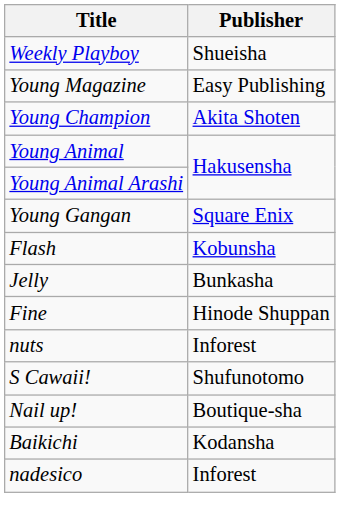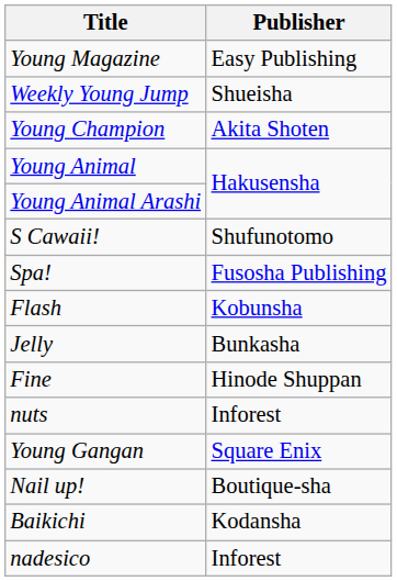 <table class="wikitable">
 <tr>
 <th>Title</th>
 <th>Publisher</th>
 </tr>
 <tr>
-<td><em><a href='#'>Weekly Playboy</a></em></td>
-<td>Shueisha</td>
+<td><em>Young Magazine</em></td>
+<td>Easy Publishing</td>
 </tr>
 <tr>
-<td><em>Young Magazine</em></td>
-<td>Easy Publishing</td>
+<td><em><a href='#'>Weekly Young Jump</a></em></td>
+<td>Shueisha</td>
 </tr>
 <tr>
 <td><em><a href='#'>Young Champion</a></em></td>
 <td><a href='#'>Akita Shoten</a></td>
 </tr>
 <tr>
 <td><em><a href='#'>Young Animal</a></em></td>
 <td rowspan="2"><a href='#'>Hakusensha</a></td>
 </tr>
 <tr>
 <td><em><a href='#'>Young Animal Arashi</a></em></td>
 </tr>
 <tr>
-<td><em>Young Gangan</em></td>
-<td><a href='#'>Square Enix</a></td>
+<td><em>S Cawaii!</em></td>
+<td>Shufunotomo</td>
+</tr>
+<tr>
+<td><em>Spa!</em></td>
+<td><a href='#'>Fusosha Publishing</a></td>
 </tr>
 <tr>
 <td><em>Flash</em></td>
 <td><a href='#'>Kobunsha</a></td>
 </tr>
 <tr>
 <td><em>Jelly</em></td>
 <td>Bunkasha</td>
 </tr>
 <tr>
 <td><em>Fine</em></td>
 <td>Hinode Shuppan</td>
 </tr>
 <tr>
 <td><em>nuts</em></td>
 <td>Inforest</td>
 </tr>
 <tr>
-<td><em>S Cawaii!</em></td>
-<td>Shufunotomo</td>
+<td><em>Young Gangan</em></td>
+<td><a href='#'>Square Enix</a></td>
 </tr>
 <tr>
 <td><em>Nail up!</em></td>
 <td>Boutique-sha</td>
 </tr>
 <tr>
 <td><em>Baikichi</em></td>
 <td>Kodansha</td>
 </tr>
 <tr>
 <td><em>nadesico</em></td>
 <td>Inforest</td>
 </tr>
 </table>
